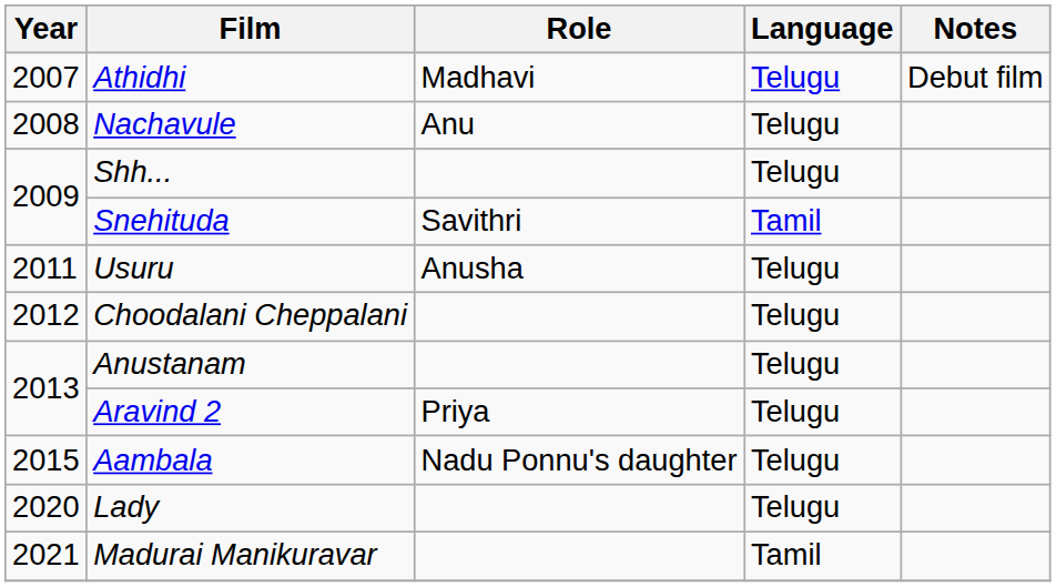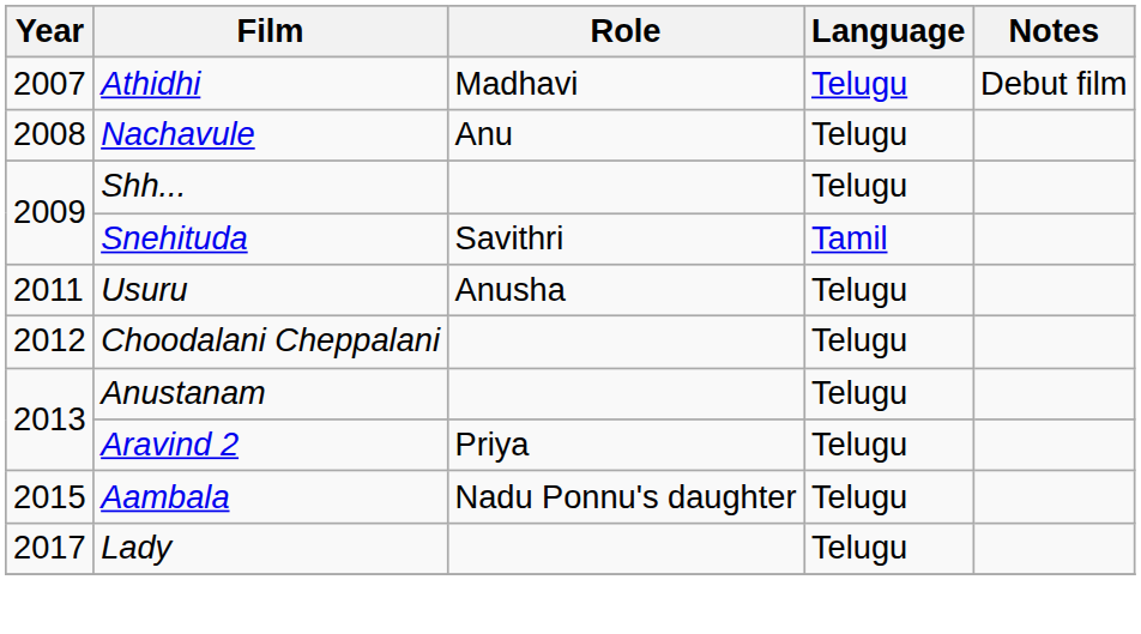 <table class="wikitable">
 <tr style="background:#ccc; text-align:center;">
 <th>Year</th>
 <th>Film</th>
 <th>Role</th>
 <th>Language</th>
 <th>Notes</th>
 </tr>
 <tr>
 <td>2007</td>
 <td><em><a href='#'>Athidhi</a></em></td>
 <td>Madhavi</td>
 <td><a href='#'>Telugu</a></td>
 <td>Debut film</td>
 </tr>
 <tr>
 <td>2008</td>
 <td><em><a href='#'>Nachavule</a></em></td>
 <td>Anu</td>
 <td>Telugu</td>
 <td></td>
 </tr>
 <tr>
 <td rowspan="2">2009</td>
 <td><em>Shh...</em></td>
 <td></td>
 <td>Telugu</td>
 <td></td>
 </tr>
 <tr>
 <td><em><a href='#'>Snehituda</a></em></td>
 <td>Savithri</td>
 <td><a href='#'>Tamil</a></td>
 <td></td>
 </tr>
 <tr>
 <td>2011</td>
 <td><em>Usuru</em></td>
 <td>Anusha</td>
 <td>Telugu</td>
 <td></td>
 </tr>
 <tr>
 <td>2012</td>
 <td><em>Choodalani Cheppalani</em></td>
 <td></td>
 <td>Telugu</td>
 <td></td>
 </tr>
 <tr>
 <td rowspan="2">2013</td>
 <td><em>Anustanam</em></td>
 <td></td>
 <td>Telugu</td>
 <td></td>
 </tr>
 <tr>
 <td><em><a href='#'>Aravind 2</a></em></td>
 <td>Priya</td>
 <td>Telugu</td>
 <td></td>
 </tr>
 <tr>
 <td>2015</td>
 <td><em><a href='#'>Aambala</a></em></td>
 <td>Nadu Ponnu's daughter</td>
 <td>Telugu</td>
 <td></td>
 </tr>
 <tr>
-<td>2020</td>
+<td>2017</td>
 <td><em>Lady</em></td>
 <td></td>
 <td>Telugu</td>
 <td></td>
 </tr>
 <tr>
-<td>2021</td>
-<td><em>Madurai Manikuravar</em></td>
-<td></td>
-<td>Tamil</td>
-<td></td>
-</tr>
-<tr>
 </tr>
 </table>
